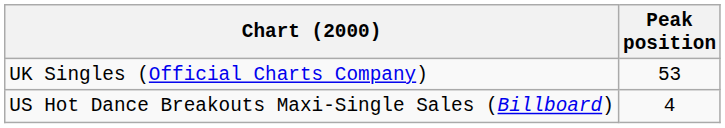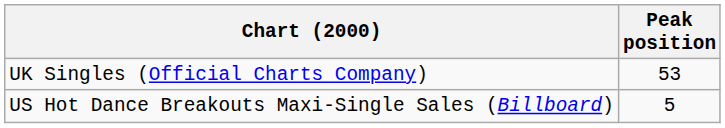 <table class="wikitable sortable">
 <tr>
 <th>Chart (2000)</th>
 <th>Peak<br>position</th>
 </tr>
 <tr>
 <td>UK Singles (<a href='#'>Official Charts Company</a>)</td>
 <td align="center">53</td>
 </tr>
 <tr>
 <td>US Hot Dance Breakouts Maxi-Single Sales (<em><a href='#'>Billboard</a></em>)</td>
-<td align="center">4</td>
+<td align="center">5</td>
 </tr>
 </table>
